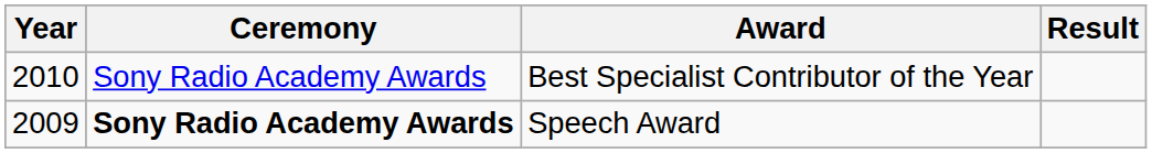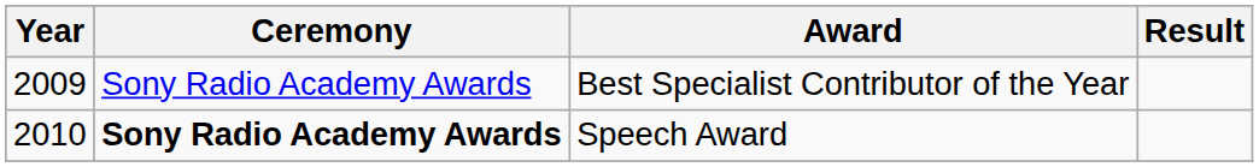 <table class="wikitable">
 <tr>
 <th>Year</th>
 <th>Ceremony</th>
 <th>Award</th>
 <th>Result</th>
 </tr>
 <tr>
-<td>2010</td>
+<td>2009</td>
 <td><a href='#'>Sony Radio Academy Awards</a></td>
 <td>Best Specialist Contributor of the Year</td>
 <td></td>
 </tr>
 <tr>
-<td>2009</td>
+<td>2010</td>
 <td><strong>Sony Radio Academy Awards</strong></td>
 <td>Speech Award</td>
 <td></td>
 </tr>
 </table>
